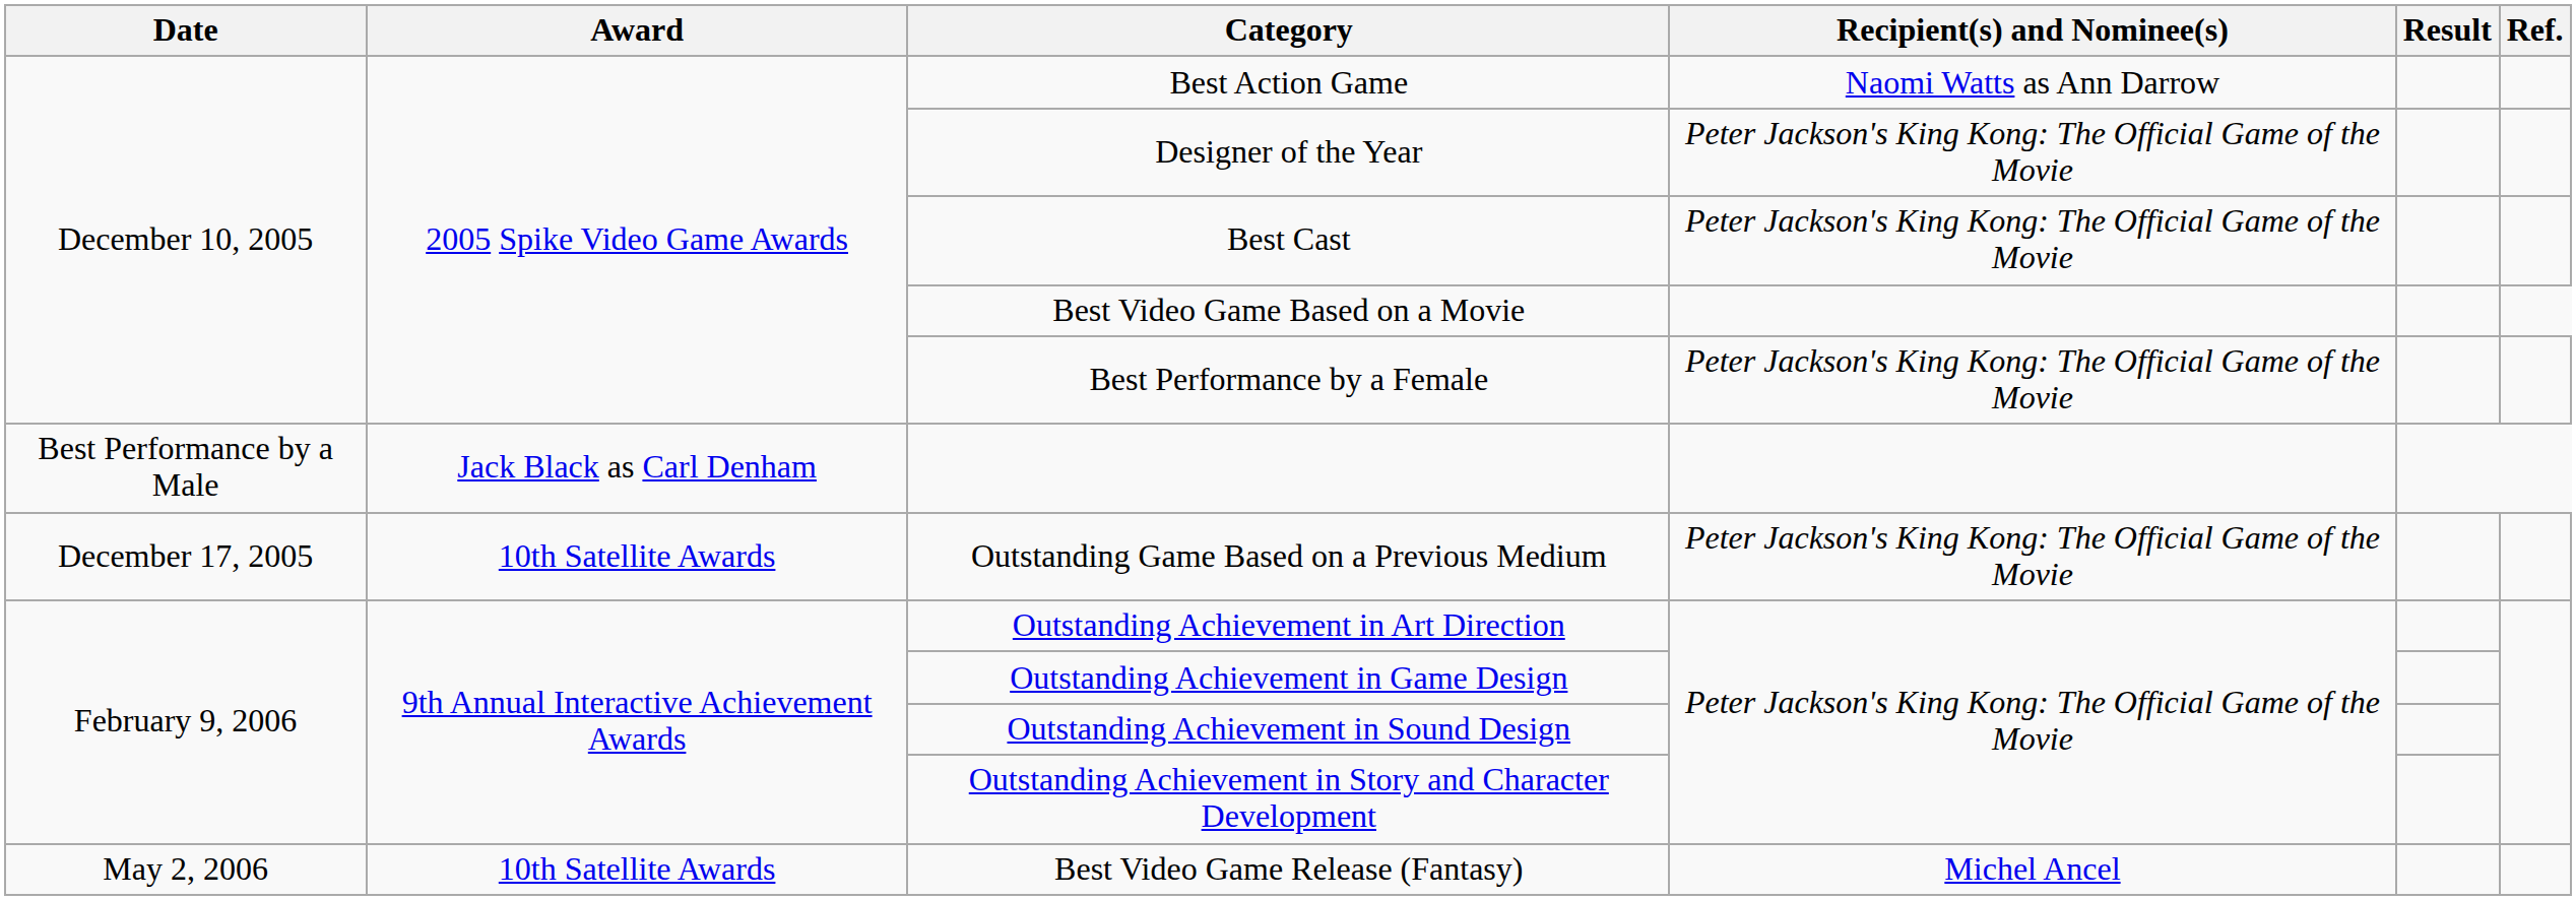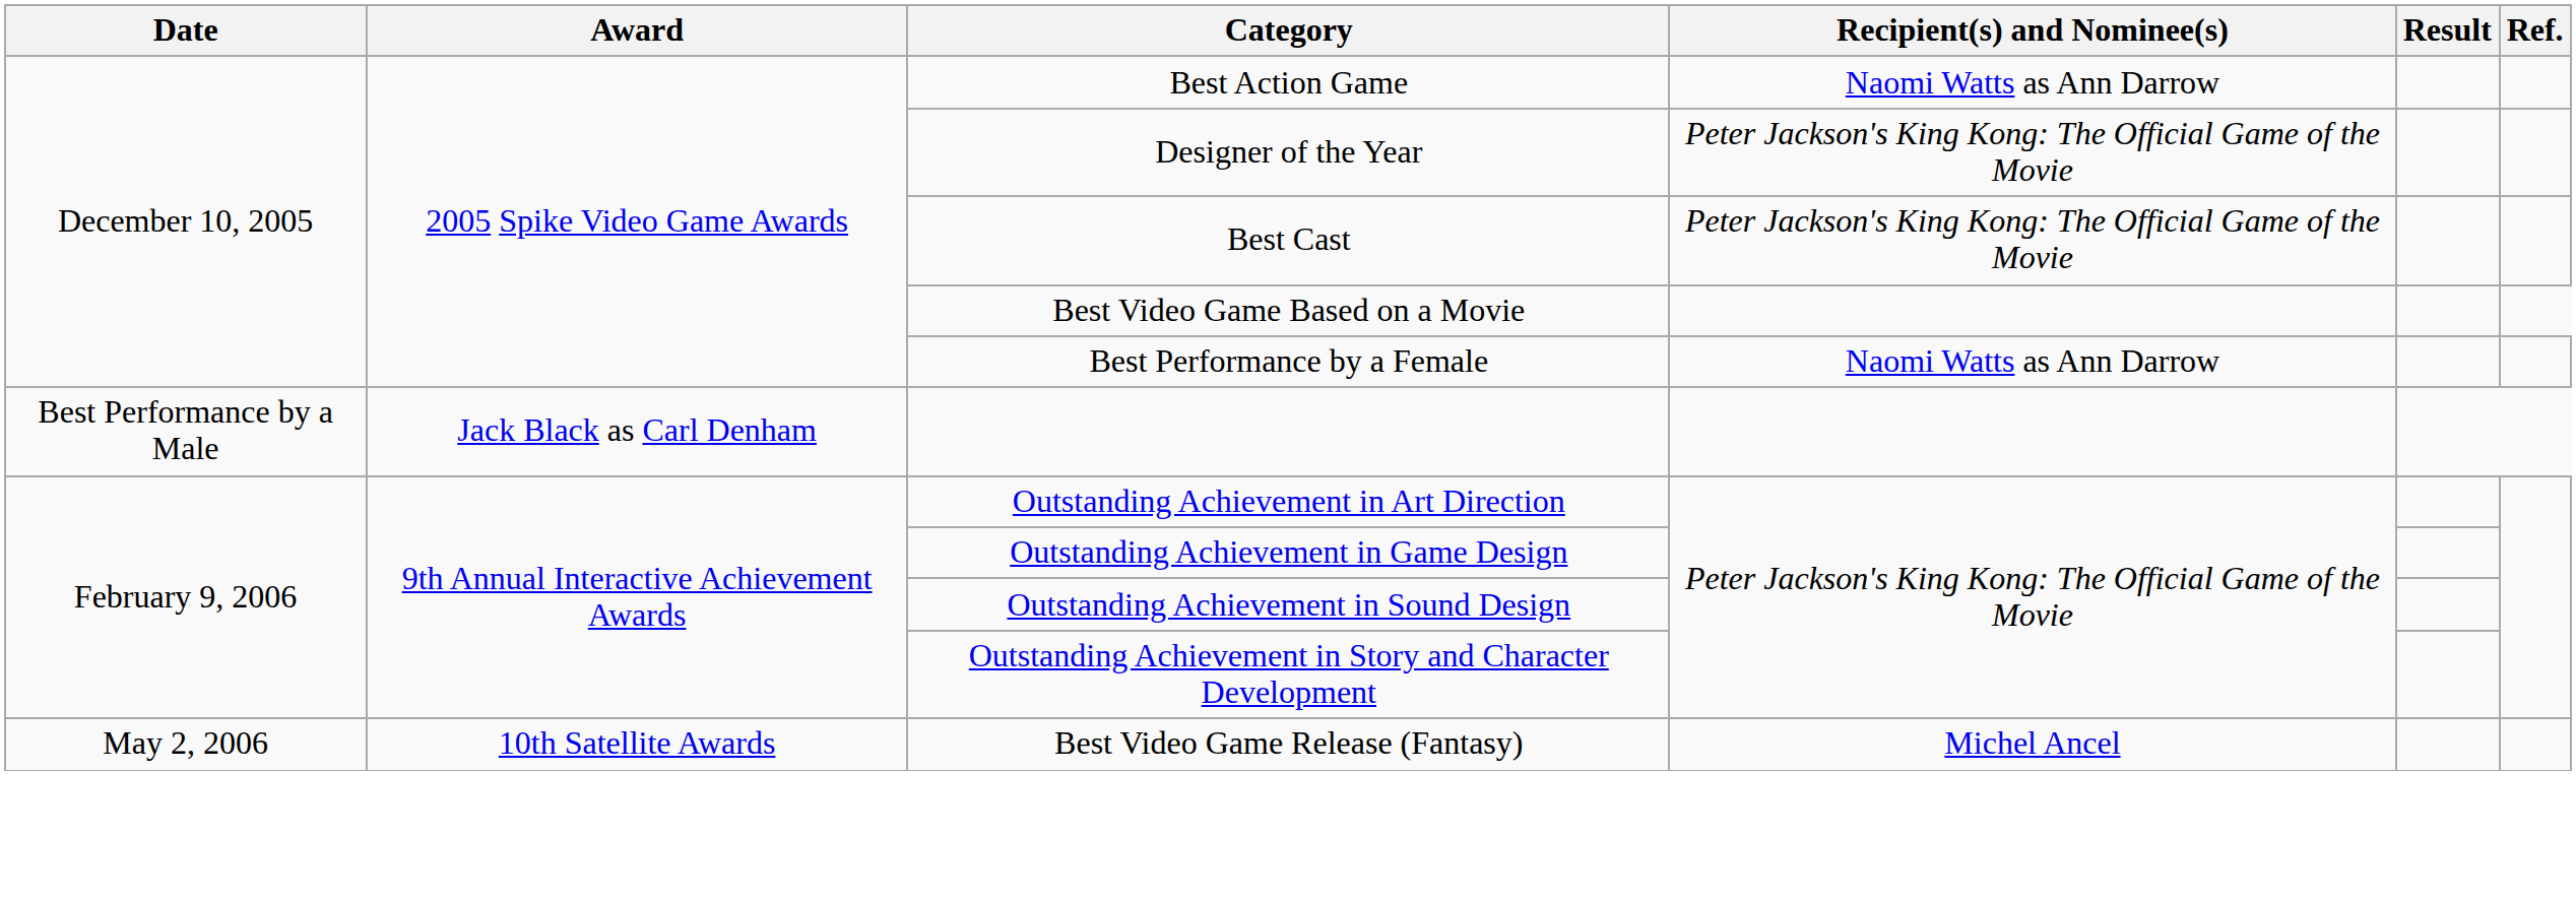 <table class="wikitable sortable" style="border:none; margin:0; text-align:center">
 <tr>
 <th>Date</th>
 <th>Award</th>
 <th>Category</th>
 <th>Recipient(s) and Nominee(s)</th>
 <th>Result</th>
 <th>Ref.</th>
 </tr>
 <tr>
 <td style="text-align:center;" rowspan=6>December 10, 2005</td>
 <td rowspan=6><a href='#'>2005</a> <a href='#'>Spike Video Game Awards</a></td>
 <td>Best Action Game</td>
 <td><a href='#'>Naomi Watts</a> as Ann Darrow</td>
 <td></td>
 <td></td>
 </tr>
 <tr>
 <td>Designer of the Year</td>
 <td><em>Peter Jackson's King Kong: The Official Game of the Movie</em></td>
 <td></td>
 <td></td>
 </tr>
 <tr>
 <td>Best Cast</td>
 <td rowspan="2"><em>Peter Jackson's King Kong: The Official Game of the Movie</em></td>
 <td></td>
 <td></td>
 </tr>
 <tr>
 </tr>
 <tr>
 <td>Best Video Game Based on a Movie</td>
 <td></td>
 <td></td>
 </tr>
 <tr>
 <td>Best Performance by a Female</td>
-<td><em>Peter Jackson's King Kong: The Official Game of the Movie</em></td>
+<td><a href='#'>Naomi Watts</a> as Ann Darrow</td>
 <td></td>
 <td></td>
 </tr>
 <tr>
 <td>Best Performance by a Male</td>
 <td><a href='#'>Jack Black</a> as <a href='#'>Carl Denham</a></td>
-<td></td>
-<td></td>
-</tr>
-<tr>
-<td style="text-align:center;">December 17, 2005</td>
-<td scope="row"><a href='#'>10th Satellite Awards</a></td>
-<td>Outstanding Game Based on a Previous Medium</td>
-<td><em>Peter Jackson's King Kong: The Official Game of the Movie</em></td>
 <td></td>
 <td></td>
 </tr>
 <tr>
 </tr>
 <tr>
 <td rowspan=4>February 9, 2006</td>
 <td rowspan=4><a href='#'>9th Annual Interactive Achievement Awards</a></td>
 <td><a href='#'>Outstanding Achievement in Art Direction</a></td>
 <td rowspan=4><em>Peter Jackson's King Kong: The Official Game of the Movie</em></td>
 <td></td>
 <td rowspan="4"></td>
 </tr>
 <tr>
 <td><a href='#'>Outstanding Achievement in Game Design</a></td>
 <td></td>
 </tr>
 <tr>
 <td><a href='#'>Outstanding Achievement in Sound Design</a></td>
 <td></td>
 </tr>
 <tr>
 <td><a href='#'>Outstanding Achievement in Story and Character Development</a></td>
 <td></td>
 </tr>
 <tr>
 <td>May 2, 2006</td>
 <td scope="row"><a href='#'>10th Satellite Awards</a></td>
 <td>Best Video Game Release (Fantasy)</td>
 <td><a href='#'>Michel Ancel</a></td>
 <td></td>
 <td></td>
 </tr>
 </table>
